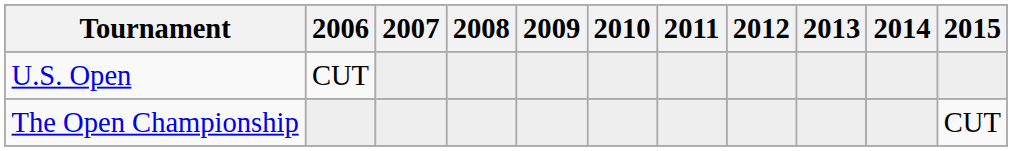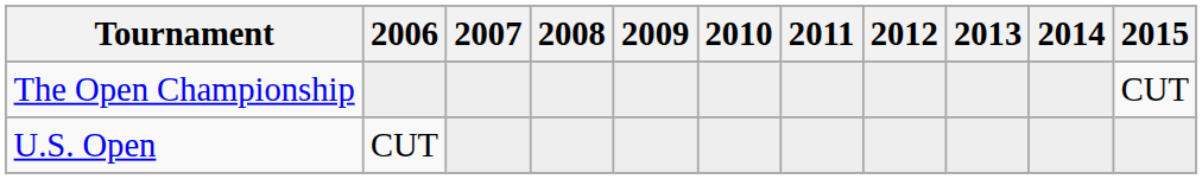 <table class="wikitable" style="font-size:95%;text-align:center;">
 <tr>
 <th>Tournament</th>
 <th>2006</th>
 <th>2007</th>
 <th>2008</th>
 <th>2009</th>
 <th>2010</th>
 <th>2011</th>
 <th>2012</th>
 <th>2013</th>
 <th>2014</th>
 <th>2015</th>
 </tr>
 <tr>
+<td align=left><a href='#'>The Open Championship</a></td>
+<td style="background:#eeeeee;"></td>
+<td style="background:#eeeeee;"></td>
+<td style="background:#eeeeee;"></td>
+<td style="background:#eeeeee;"></td>
+<td style="background:#eeeeee;"></td>
+<td style="background:#eeeeee;"></td>
+<td style="background:#eeeeee;"></td>
+<td style="background:#eeeeee;"></td>
+<td style="background:#eeeeee;"></td>
+<td>CUT</td>
+</tr>
+<tr>
 <td align=left><a href='#'>U.S. Open</a></td>
 <td>CUT</td>
 <td style="background:#eeeeee;"></td>
 <td style="background:#eeeeee;"></td>
 <td style="background:#eeeeee;"></td>
 <td style="background:#eeeeee;"></td>
 <td style="background:#eeeeee;"></td>
 <td style="background:#eeeeee;"></td>
 <td style="background:#eeeeee;"></td>
 <td style="background:#eeeeee;"></td>
 <td style="background:#eeeeee;"></td>
 </tr>
-<tr>
-<td align=left><a href='#'>The Open Championship</a></td>
-<td style="background:#eeeeee;"></td>
-<td style="background:#eeeeee;"></td>
-<td style="background:#eeeeee;"></td>
-<td style="background:#eeeeee;"></td>
-<td style="background:#eeeeee;"></td>
-<td style="background:#eeeeee;"></td>
-<td style="background:#eeeeee;"></td>
-<td style="background:#eeeeee;"></td>
-<td style="background:#eeeeee;"></td>
-<td>CUT</td>
-</tr>
 </table>
